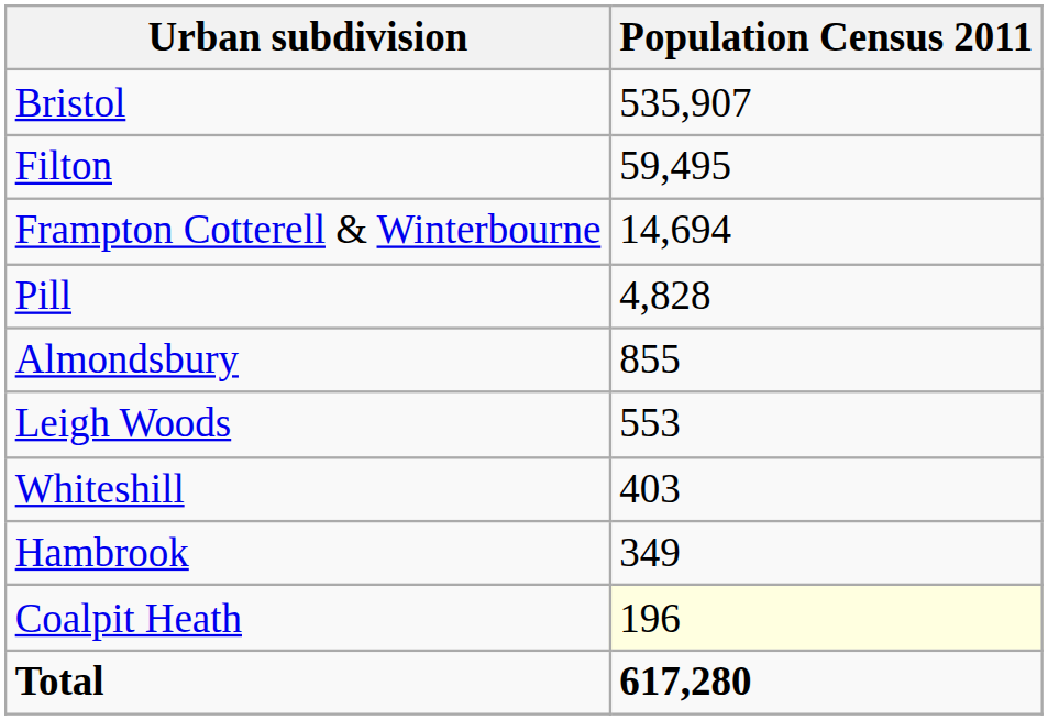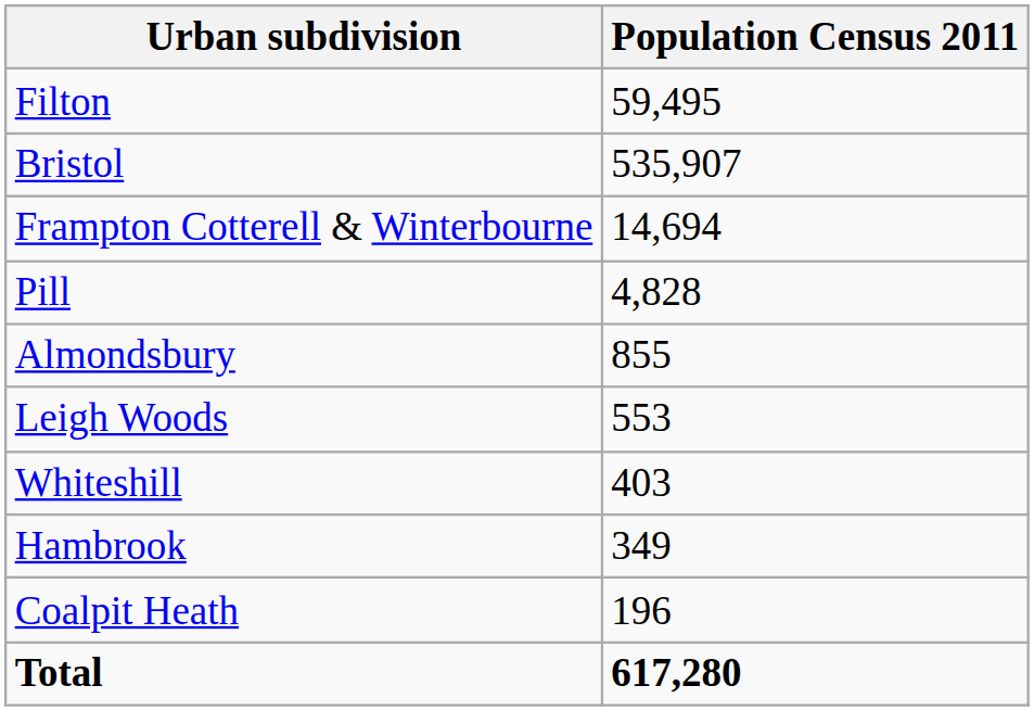 <table class="wikitable sortable">
 <tr>
 <th>Urban subdivision</th>
 <th>Population Census 2011</th>
 </tr>
 <tr>
+<td><a href='#'>Filton</a></td>
+<td>59,495</td>
+</tr>
+<tr>
 <td><a href='#'>Bristol</a></td>
 <td>535,907</td>
-</tr>
-<tr>
-<td><a href='#'>Filton</a></td>
-<td>59,495</td>
 </tr>
 <tr>
 <td><a href='#'>Frampton Cotterell</a> & <a href='#'>Winterbourne</a></td>
 <td>14,694</td>
 </tr>
 <tr>
 <td><a href='#'>Pill</a></td>
 <td>4,828</td>
 </tr>
 <tr>
 <td><a href='#'>Almondsbury</a></td>
 <td>855</td>
 </tr>
 <tr>
 <td><a href='#'>Leigh Woods</a></td>
 <td>553</td>
 </tr>
 <tr>
 <td><a href='#'>Whiteshill</a></td>
 <td>403</td>
 </tr>
 <tr>
 <td><a href='#'>Hambrook</a></td>
 <td>349</td>
 </tr>
 <tr>
 <td><a href='#'>Coalpit Heath</a></td>
-<td style="background: lightyellow;">196</td>
+<td>196</td>
 </tr>
 <tr>
 <td><strong>Total</strong></td>
 <td><strong>617,280</strong></td>
 </tr>
 </table>
